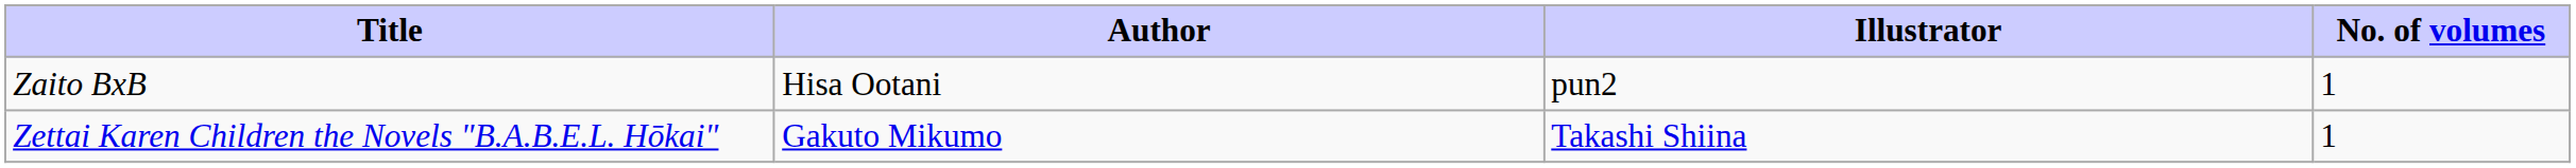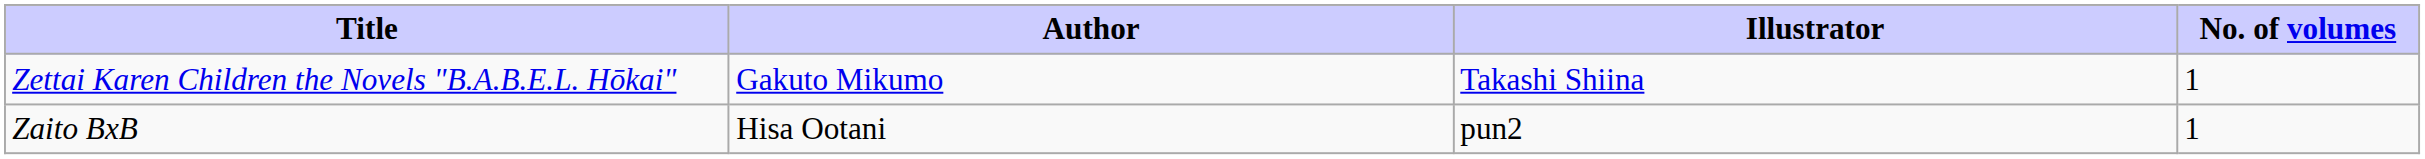 <table class="wikitable" style="width: 98%;">
 <tr>
 <th width=30% style="background:#ccf;">Title</th>
 <th width=30% style="background:#ccf;">Author</th>
 <th width=30% style="background:#ccf;">Illustrator</th>
 <th width=10% style="background:#ccf;">No. of <a href='#'>volumes</a></th>
 </tr>
 <tr>
+<td><em><a href='#'>Zettai Karen Children the Novels "B.A.B.E.L. Hōkai"</a></em></td>
+<td><a href='#'>Gakuto Mikumo</a></td>
+<td><a href='#'>Takashi Shiina</a></td>
+<td>1</td>
+</tr>
+<tr>
 <td><em>Zaito BxB</em></td>
 <td>Hisa Ootani</td>
 <td>pun2</td>
 <td>1</td>
 </tr>
-<tr>
-<td><em><a href='#'>Zettai Karen Children the Novels "B.A.B.E.L. Hōkai"</a></em></td>
-<td><a href='#'>Gakuto Mikumo</a></td>
-<td><a href='#'>Takashi Shiina</a></td>
-<td>1</td>
-</tr>
 </table>
